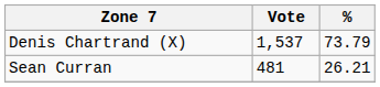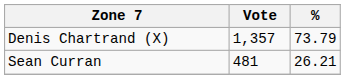 <table class="wikitable">
 <tr>
 <th bgcolor="#DDDDFF" width="200px">Zone 7</th>
 <th bgcolor="#DDDDFF" width="50px">Vote</th>
 <th bgcolor="#DDDDFF" width="30px">%</th>
 </tr>
 <tr>
 <td>Denis Chartrand (X)</td>
-<td>1,537</td>
+<td>1,357</td>
 <td>73.79</td>
 </tr>
 <tr>
 <td>Sean Curran</td>
 <td>481</td>
 <td>26.21</td>
 </tr>
 <tr>
 </tr>
 </table>
